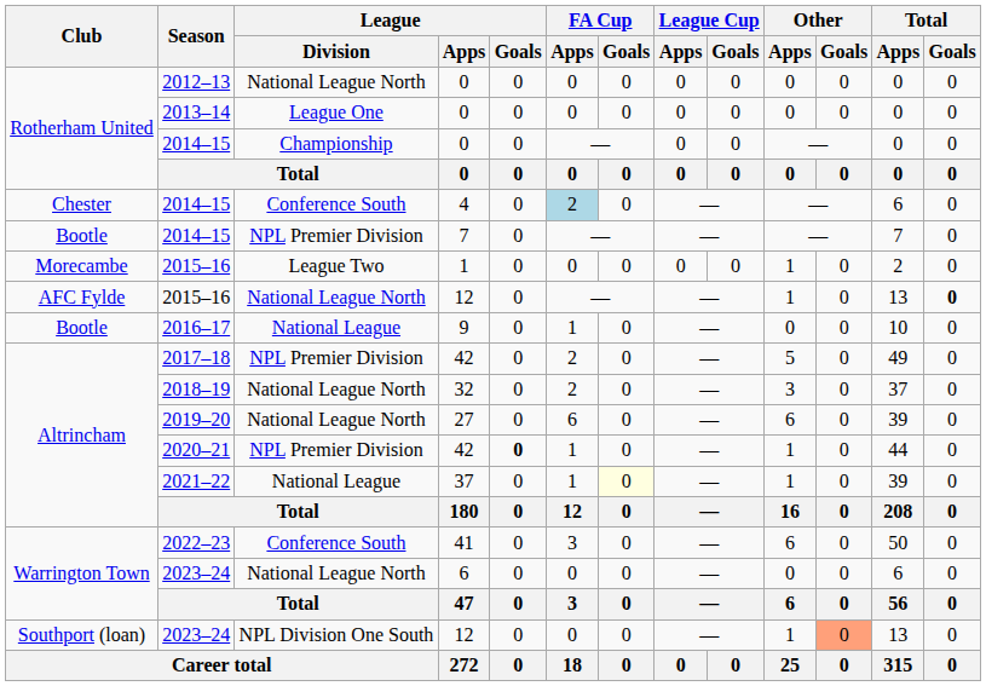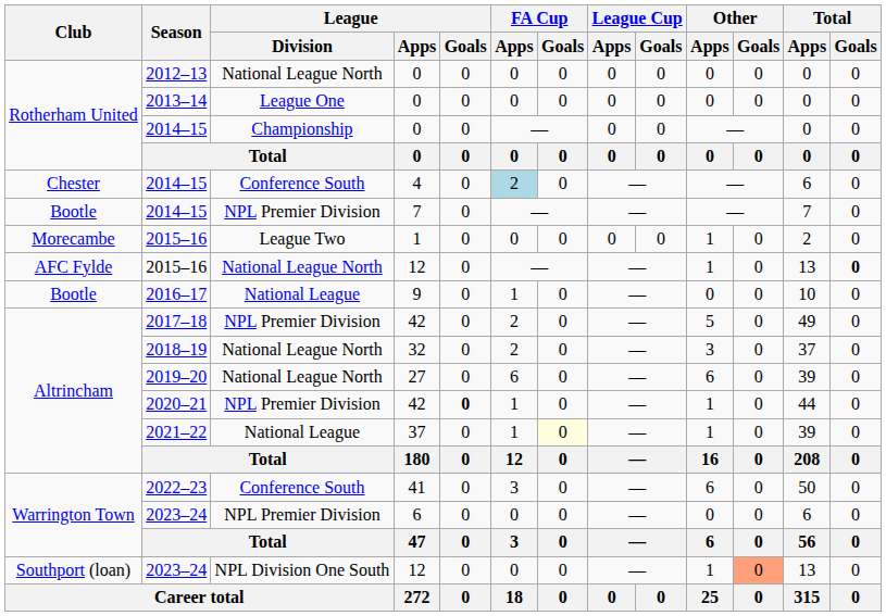 <table class="wikitable" style="text-align: center;">
 <tr>
 <th rowspan="2">Club</th>
 <th rowspan="2">Season</th>
 <th colspan="3">League</th>
 <th colspan="2"><a href='#'>FA Cup</a></th>
 <th colspan="2"><a href='#'>League Cup</a></th>
 <th colspan="2">Other</th>
 <th colspan="2">Total</th>
 </tr>
 <tr>
 <th>Division</th>
 <th>Apps</th>
 <th>Goals</th>
 <th>Apps</th>
 <th>Goals</th>
 <th>Apps</th>
 <th>Goals</th>
 <th>Apps</th>
 <th>Goals</th>
 <th>Apps</th>
 <th>Goals</th>
 </tr>
 <tr>
 <td rowspan="4"><a href='#'>Rotherham United</a></td>
 <td><a href='#'>2012–13</a></td>
 <td>National League North</td>
 <td>0</td>
 <td>0</td>
 <td>0</td>
 <td>0</td>
 <td>0</td>
 <td>0</td>
 <td>0</td>
 <td>0</td>
 <td>0</td>
 <td>0</td>
 </tr>
 <tr>
 <td><a href='#'>2013–14</a></td>
 <td><a href='#'>League One</a></td>
 <td>0</td>
 <td>0</td>
 <td>0</td>
 <td>0</td>
 <td>0</td>
 <td>0</td>
 <td>0</td>
 <td>0</td>
 <td>0</td>
 <td>0</td>
 </tr>
 <tr>
 <td><a href='#'>2014–15</a></td>
 <td><a href='#'>Championship</a></td>
 <td>0</td>
 <td>0</td>
 <td colspan="2">—</td>
 <td>0</td>
 <td>0</td>
 <td colspan="2">—</td>
 <td>0</td>
 <td>0</td>
 </tr>
 <tr>
 <th colspan="2">Total</th>
 <th>0</th>
 <th>0</th>
 <th>0</th>
 <th>0</th>
 <th>0</th>
 <th>0</th>
 <th>0</th>
 <th>0</th>
 <th>0</th>
 <th>0</th>
 </tr>
 <tr>
 <td><a href='#'>Chester</a></td>
 <td><a href='#'>2014–15</a></td>
 <td><a href='#'>Conference South</a></td>
 <td>4</td>
 <td>0</td>
 <td style="background: lightblue;">2</td>
 <td>0</td>
 <td colspan="2">—</td>
 <td colspan="2">—</td>
 <td>6</td>
 <td>0</td>
 </tr>
 <tr>
 <td><a href='#'>Bootle</a></td>
 <td><a href='#'>2014–15</a></td>
 <td><a href='#'>NPL</a> Premier Division</td>
 <td>7</td>
 <td>0</td>
 <td colspan="2">—</td>
 <td colspan="2">—</td>
 <td colspan="2">—</td>
 <td>7</td>
 <td>0</td>
 </tr>
 <tr>
 <td><a href='#'>Morecambe</a></td>
 <td><a href='#'>2015–16</a></td>
 <td>League Two</td>
 <td>1</td>
 <td>0</td>
 <td>0</td>
 <td>0</td>
 <td>0</td>
 <td>0</td>
 <td>1</td>
 <td>0</td>
 <td>2</td>
 <td>0</td>
 </tr>
 <tr>
 <td><a href='#'>AFC Fylde</a></td>
 <td>2015–16</td>
 <td><a href='#'>National League North</a></td>
 <td>12</td>
 <td>0</td>
 <td colspan="2">—</td>
 <td colspan="2">—</td>
 <td>1</td>
 <td>0</td>
 <td>13</td>
 <td><strong>0</strong></td>
 </tr>
 <tr>
 <td><a href='#'>Bootle</a></td>
 <td><a href='#'>2016–17</a></td>
 <td><a href='#'>National League</a></td>
 <td>9</td>
 <td>0</td>
 <td>1</td>
 <td>0</td>
 <td colspan="2">—</td>
 <td>0</td>
 <td>0</td>
 <td>10</td>
 <td>0</td>
 </tr>
 <tr>
 <td rowspan="6"><a href='#'>Altrincham</a></td>
 <td><a href='#'>2017–18</a></td>
 <td><a href='#'>NPL</a> Premier Division</td>
 <td>42</td>
 <td>0</td>
 <td>2</td>
 <td>0</td>
 <td colspan="2">—</td>
 <td>5</td>
 <td>0</td>
 <td>49</td>
 <td>0</td>
 </tr>
 <tr>
 <td><a href='#'>2018–19</a></td>
 <td>National League North</td>
 <td>32</td>
 <td>0</td>
 <td>2</td>
 <td>0</td>
 <td colspan="2">—</td>
 <td>3</td>
 <td>0</td>
 <td>37</td>
 <td>0</td>
 </tr>
 <tr>
 <td><a href='#'>2019–20</a></td>
 <td>National League North</td>
 <td>27</td>
 <td>0</td>
 <td>6</td>
 <td>0</td>
 <td colspan="2">—</td>
 <td>6</td>
 <td>0</td>
 <td>39</td>
 <td>0</td>
 </tr>
 <tr>
 <td><a href='#'>2020–21</a></td>
 <td><a href='#'>NPL</a> Premier Division</td>
 <td>42</td>
 <td><strong>0</strong></td>
 <td>1</td>
 <td>0</td>
 <td colspan="2">—</td>
 <td>1</td>
 <td>0</td>
 <td>44</td>
 <td>0</td>
 </tr>
 <tr>
 <td><a href='#'>2021–22</a></td>
 <td>National League</td>
 <td>37</td>
 <td>0</td>
 <td>1</td>
 <td style="background: lightyellow;">0</td>
 <td colspan="2">—</td>
 <td>1</td>
 <td>0</td>
 <td>39</td>
 <td>0</td>
 </tr>
 <tr>
 <th colspan="2">Total</th>
 <th>180</th>
 <th>0</th>
 <th>12</th>
 <th>0</th>
 <th colspan="2">—</th>
 <th>16</th>
 <th>0</th>
 <th>208</th>
 <th>0</th>
 </tr>
 <tr>
 <td rowspan="3"><a href='#'>Warrington Town</a></td>
 <td><a href='#'>2022–23</a></td>
 <td><a href='#'>Conference South</a></td>
 <td>41</td>
 <td>0</td>
 <td>3</td>
 <td>0</td>
 <td colspan="2">—</td>
 <td>6</td>
 <td>0</td>
 <td>50</td>
 <td>0</td>
 </tr>
 <tr>
 <td><a href='#'>2023–24</a></td>
-<td>National League North</td>
+<td>NPL Premier Division</td>
 <td>6</td>
 <td>0</td>
 <td>0</td>
 <td>0</td>
 <td colspan="2">—</td>
 <td>0</td>
 <td>0</td>
 <td>6</td>
 <td>0</td>
 </tr>
 <tr>
 <th colspan="2">Total</th>
 <th>47</th>
 <th>0</th>
 <th>3</th>
 <th>0</th>
 <th colspan="2">—</th>
 <th>6</th>
 <th>0</th>
 <th>56</th>
 <th>0</th>
 </tr>
 <tr>
 <td><a href='#'>Southport</a> (loan)</td>
 <td><a href='#'>2023–24</a></td>
 <td>NPL Division One South</td>
 <td>12</td>
 <td>0</td>
 <td>0</td>
 <td>0</td>
 <td colspan="2">—</td>
 <td>1</td>
 <td style="background: lightsalmon;">0</td>
 <td>13</td>
 <td>0</td>
 </tr>
 <tr>
 <th colspan="3">Career total</th>
 <th>272</th>
 <th>0</th>
 <th>18</th>
 <th>0</th>
 <th>0</th>
 <th>0</th>
 <th>25</th>
 <th>0</th>
 <th>315</th>
 <th>0</th>
 </tr>
 </table>
